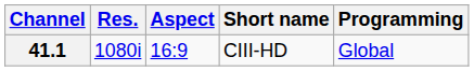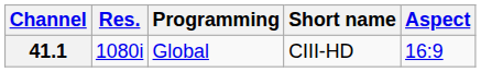 <table class="wikitable">
 <tr>
 <th scope = "col"><a href='#'>Channel</a></th>
 <th scope = "col"><a href='#'>Res.</a></th>
+<th scope = "col">Programming</th>
+<th scope = "col">Short name</th>
 <th scope = "col"><a href='#'>Aspect</a></th>
-<th scope = "col">Short name</th>
-<th scope = "col">Programming</th>
 </tr>
 <tr>
 <th scope = "row">41.1</th>
 <td><a href='#'>1080i</a></td>
+<td><a href='#'>Global</a></td>
+<td>CIII-HD</td>
 <td><a href='#'>16:9</a></td>
-<td>CIII-HD</td>
-<td><a href='#'>Global</a></td>
 </tr>
 </table>
